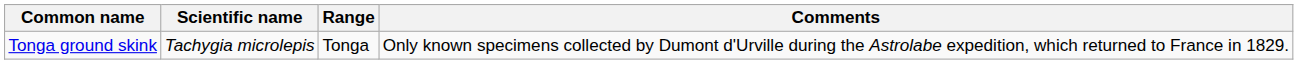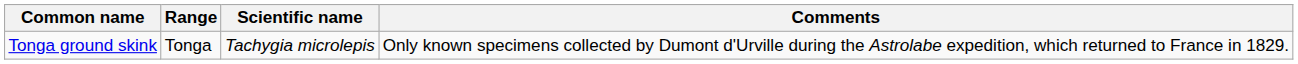 <table class="wikitable sortable">
 <tr>
 <th>Common name</th>
+<th>Range</th>
 <th>Scientific name</th>
-<th>Range</th>
 <th class="unsortable">Comments</th>
 </tr>
 <tr>
 <td><a href='#'>Tonga ground skink</a></td>
+<td>Tonga</td>
 <td><em>Tachygia microlepis</em></td>
-<td>Tonga</td>
 <td>Only known specimens collected by Dumont d'Urville during the <em>Astrolabe</em> expedition, which returned to France in 1829.</td>
 </tr>
 </table>
